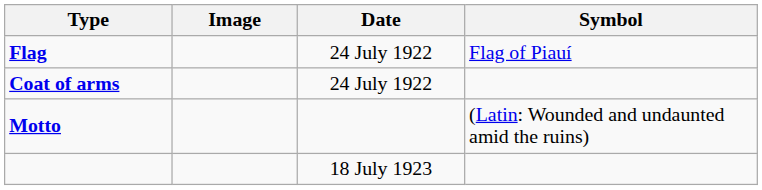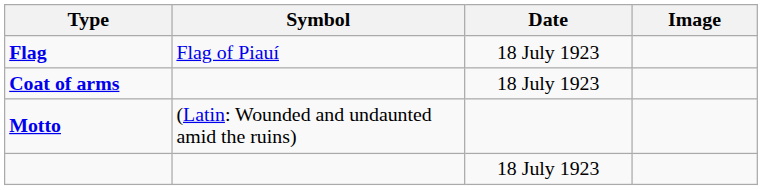 <table class="wikitable">
 <tr>
 <th width="20%">Type</th>
+<th width="35%">Symbol</th>
+<th width="20%">Date</th>
 <th width="15%">Image</th>
-<th width="20%">Date</th>
-<th width="35%">Symbol</th>
 </tr>
 <tr>
 <td><strong><a href='#'>Flag</a></strong></td>
+<td><a href='#'>Flag of Piauí</a></td>
+<td align="center">18 July 1923</td>
 <td align="center"></td>
-<td align="center">24 July 1922</td>
-<td><a href='#'>Flag of Piauí</a></td>
 </tr>
 <tr>
 <td><strong><a href='#'>Coat of arms</a></strong></td>
+<td></td>
+<td align="center">18 July 1923</td>
 <td align="center"></td>
-<td align="center">24 July 1922</td>
-<td></td>
 </tr>
 <tr>
 <td><strong><a href='#'>Motto</a></strong></td>
+<td> (<a href='#'>Latin</a>: Wounded and undaunted amid the ruins)</td>
+<td align="center"></td>
 <td></td>
-<td align="center"></td>
-<td> (<a href='#'>Latin</a>: Wounded and undaunted amid the ruins)</td>
 </tr>
 <tr>
 <td></td>
 <td></td>
 <td align="center">18 July 1923</td>
 <td></td>
 </tr>
 </table>
